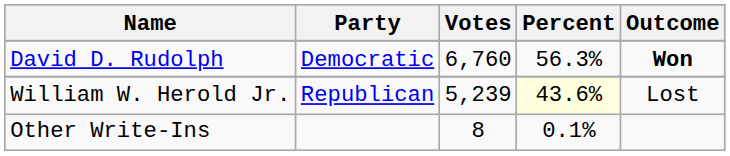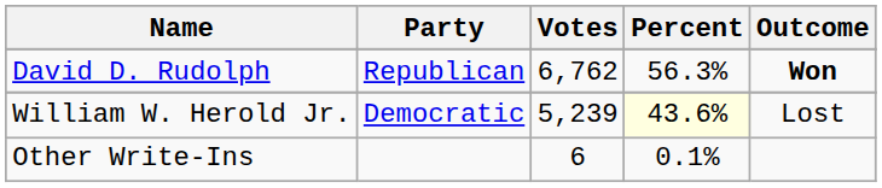 <table class=wikitable style="text-align:center">
 <tr>
 <th>Name</th>
 <th>Party</th>
 <th>Votes</th>
 <th>Percent</th>
 <th>Outcome</th>
 </tr>
 <tr>
 </tr>
 <tr>
 <td align=left><a href='#'>David D. Rudolph</a></td>
-<td><a href='#'>Democratic</a></td>
-<td>6,760</td>
+<td><a href='#'>Republican</a></td>
+<td>6,762</td>
 <td>56.3%</td>
 <td><strong>Won</strong></td>
 </tr>
 <tr>
 </tr>
 <tr>
 <td align=left>William W. Herold Jr.</td>
-<td><a href='#'>Republican</a></td>
+<td><a href='#'>Democratic</a></td>
 <td>5,239</td>
 <td style="background: lightyellow;">43.6%</td>
 <td>Lost</td>
 </tr>
 <tr>
 <td align=left>Other Write-Ins</td>
 <td></td>
-<td>8</td>
+<td>6</td>
 <td>0.1%</td>
 <td></td>
 </tr>
 </table>
